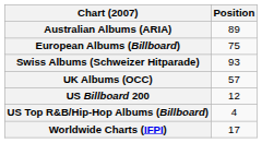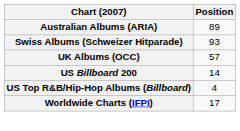 <table class="wikitable plainrowheaders sortable" style="text-align:center">
 <tr>
 <th scope="col">Chart (2007)</th>
 <th scope="col">Position</th>
 </tr>
 <tr>
 <th scope="row">Australian Albums (ARIA)</th>
 <td>89</td>
-</tr>
-<tr>
-<th scope="row">European Albums (<em>Billboard</em>)</th>
-<td>75</td>
 </tr>
 <tr>
 <th scope="row">Swiss Albums (Schweizer Hitparade)</th>
 <td>93</td>
 </tr>
 <tr>
 <th scope="row">UK Albums (OCC)</th>
 <td>57</td>
 </tr>
 <tr>
 <th scope="row">US <em>Billboard</em> 200</th>
-<td>12</td>
+<td>14</td>
 </tr>
 <tr>
 <th scope="row">US Top R&B/Hip-Hop Albums (<em>Billboard</em>)</th>
 <td>4</td>
 </tr>
 <tr>
 <th scope="row">Worldwide Charts (<a href='#'>IFPI</a>)</th>
 <td>17</td>
 </tr>
 </table>
